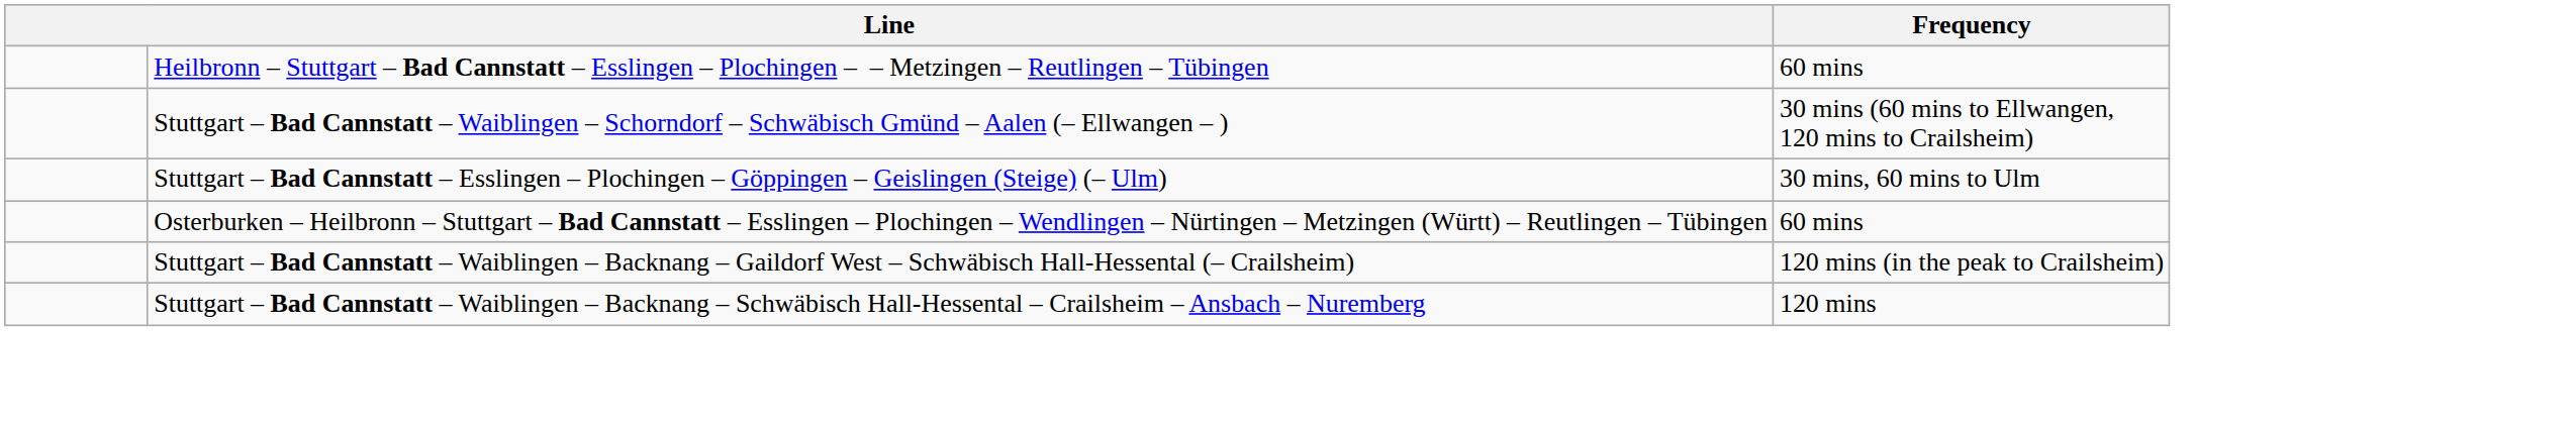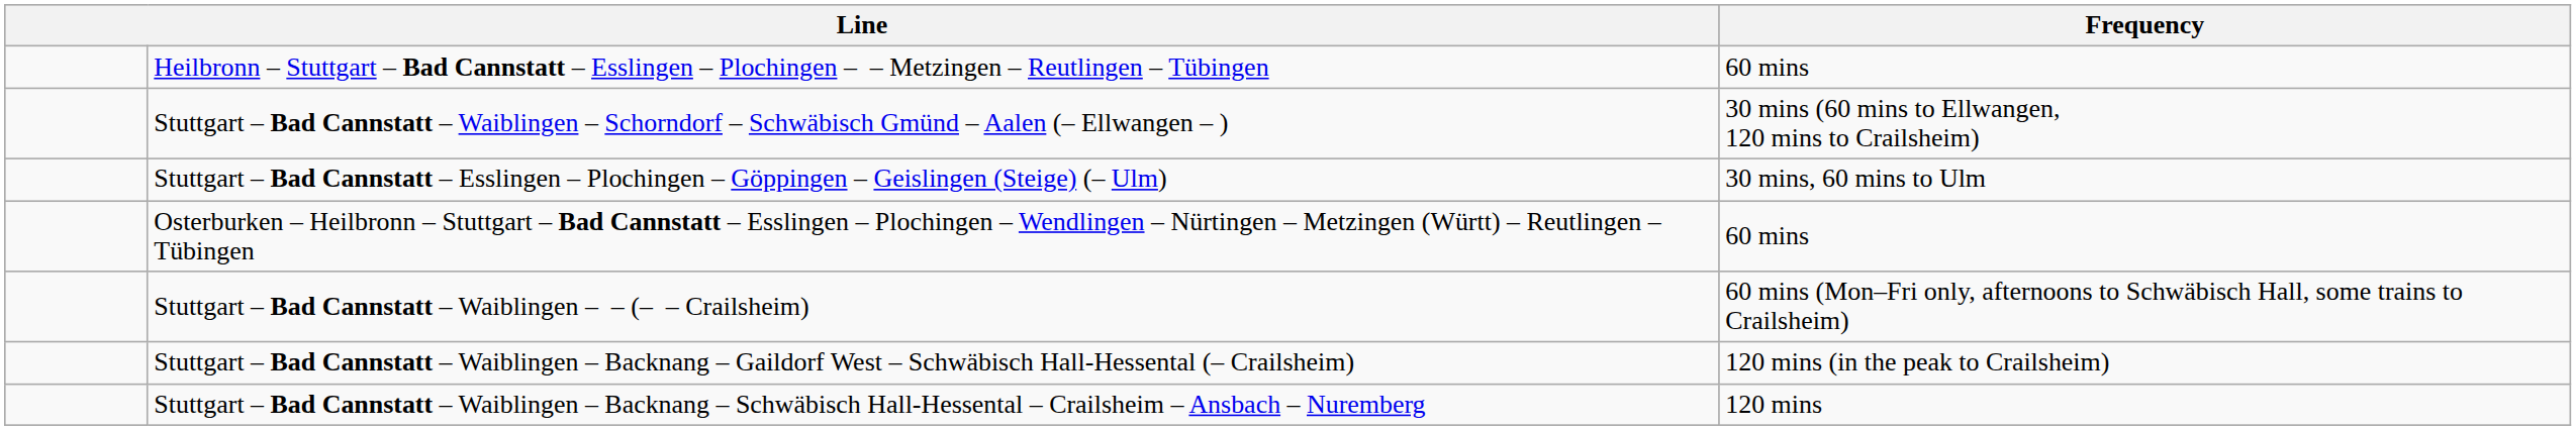 <table class="wikitable">
 <tr>
 <th colspan="2">Line</th>
 <th>Frequency</th>
 </tr>
 <tr>
 <td align="center"></td>
 <td><a href='#'>Heilbronn</a> – <a href='#'>Stuttgart</a> – <strong>Bad Cannstatt</strong> – <a href='#'>Esslingen</a> – <a href='#'>Plochingen</a> –  – Metzingen – <a href='#'>Reutlingen</a> – <a href='#'>Tübingen</a></td>
 <td>60 mins</td>
 </tr>
 <tr>
 <td align="center"></td>
 <td>Stuttgart – <strong>Bad Cannstatt</strong> – <a href='#'>Waiblingen</a> – <a href='#'>Schorndorf</a> – <a href='#'>Schwäbisch Gmünd</a> – <a href='#'>Aalen</a>  (– Ellwangen – )</td>
 <td>30 mins (60 mins to Ellwangen,<br>120 mins to Crailsheim)</td>
 </tr>
 <tr>
 <td align="center" style="width:5em"></td>
 <td>Stuttgart – <strong>Bad Cannstatt</strong> – Esslingen – Plochingen – <a href='#'>Göppingen</a> – <a href='#'>Geislingen (Steige)</a> (– <a href='#'>Ulm</a>)</td>
 <td>30 mins, 60 mins to Ulm</td>
 </tr>
 <tr>
 <td style="text-align:center"></td>
 <td>Osterburken – Heilbronn – Stuttgart – <strong>Bad Cannstatt</strong> – Esslingen – Plochingen – <a href='#'>Wendlingen</a> – Nürtingen – Metzingen (Württ) – Reutlingen – Tübingen</td>
 <td>60 mins</td>
 </tr>
 <tr>
 <td style="text-align:center"></td>
+<td>Stuttgart – <strong>Bad Cannstatt</strong> – Waiblingen –  –  (–  – Crailsheim)</td>
+<td>60 mins (Mon–Fri only, afternoons to Schwäbisch Hall, some trains to Crailsheim)</td>
+</tr>
+<tr>
+<td style="text-align:center"></td>
 <td>Stuttgart – <strong>Bad Cannstatt</strong> – Waiblingen – Backnang – Gaildorf West – Schwäbisch Hall-Hessental (– Crailsheim)</td>
 <td>120 mins (in the peak to Crailsheim)</td>
 </tr>
 <tr>
 <td align="center"></td>
 <td>Stuttgart – <strong>Bad Cannstatt</strong> – Waiblingen – Backnang – Schwäbisch Hall-Hessental – Crailsheim – <a href='#'>Ansbach</a> – <a href='#'>Nuremberg</a></td>
 <td>120 mins</td>
 </tr>
 </table>
